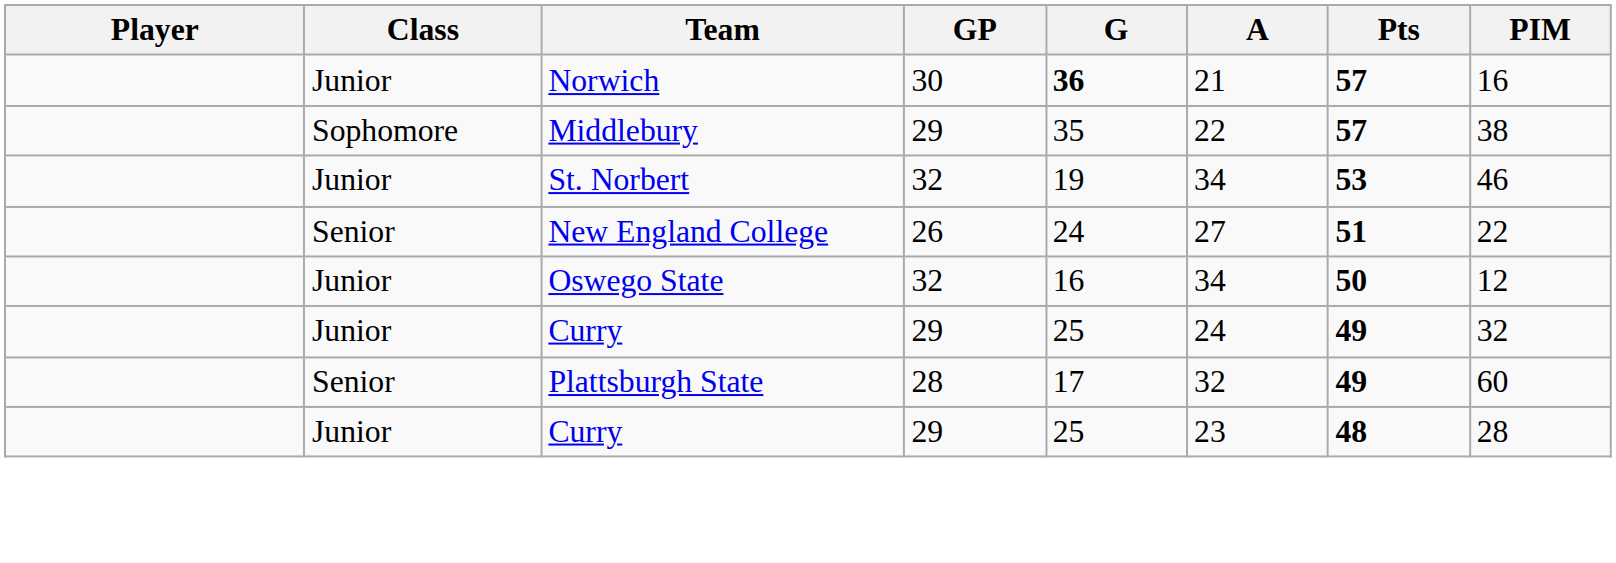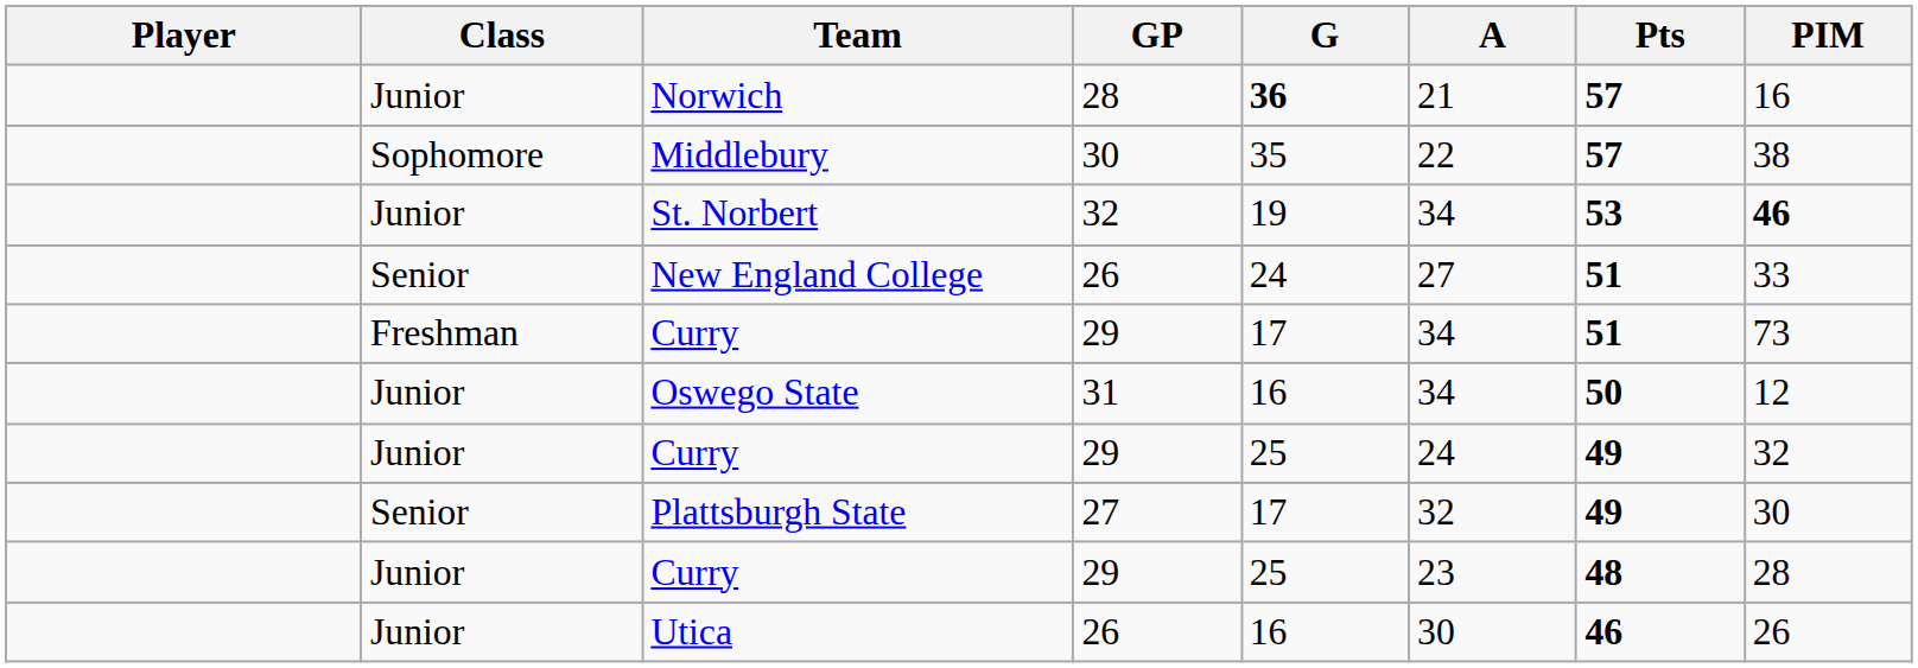 <table class="wikitable sortable">
 <tr>
 <th style="width: 9em;">Player</th>
 <th style="width: 7em;">Class</th>
 <th style="width: 11em;">Team</th>
 <th style="width: 4em;">GP</th>
 <th style="width: 4em;">G</th>
 <th style="width: 4em;">A</th>
 <th style="width: 4em;">Pts</th>
 <th style="width: 4em;">PIM</th>
 </tr>
 <tr>
 <td></td>
 <td>Junior</td>
 <td><a href='#'>Norwich</a></td>
-<td>30</td>
+<td>28</td>
 <td><strong>36</strong></td>
 <td>21</td>
 <td><strong>57</strong></td>
 <td>16</td>
 </tr>
 <tr>
 <td></td>
 <td>Sophomore</td>
 <td><a href='#'>Middlebury</a></td>
-<td>29</td>
+<td>30</td>
 <td>35</td>
 <td>22</td>
 <td><strong>57</strong></td>
 <td>38</td>
 </tr>
 <tr>
 <td></td>
 <td>Junior</td>
 <td><a href='#'>St. Norbert</a></td>
 <td>32</td>
 <td>19</td>
 <td>34</td>
 <td><strong>53</strong></td>
-<td>46</td>
+<td><strong>46</strong></td>
 </tr>
 <tr>
 <td></td>
 <td>Senior</td>
 <td><a href='#'>New England College</a></td>
 <td>26</td>
 <td>24</td>
 <td>27</td>
 <td><strong>51</strong></td>
-<td>22</td>
+<td>33</td>
+</tr>
+<tr>
+<td></td>
+<td>Freshman</td>
+<td><a href='#'>Curry</a></td>
+<td>29</td>
+<td>17</td>
+<td>34</td>
+<td><strong>51</strong></td>
+<td>73</td>
 </tr>
 <tr>
 <td></td>
 <td>Junior</td>
 <td><a href='#'>Oswego State</a></td>
-<td>32</td>
+<td>31</td>
 <td>16</td>
 <td>34</td>
 <td><strong>50</strong></td>
 <td>12</td>
 </tr>
 <tr>
 <td></td>
 <td>Junior</td>
 <td><a href='#'>Curry</a></td>
 <td>29</td>
 <td>25</td>
 <td>24</td>
 <td><strong>49</strong></td>
 <td>32</td>
 </tr>
 <tr>
 <td></td>
 <td>Senior</td>
 <td><a href='#'> Plattsburgh State</a></td>
-<td>28</td>
+<td>27</td>
 <td>17</td>
 <td>32</td>
 <td><strong>49</strong></td>
-<td>60</td>
+<td>30</td>
 </tr>
 <tr>
 <td></td>
 <td>Junior</td>
 <td><a href='#'>Curry</a></td>
 <td>29</td>
 <td>25</td>
 <td>23</td>
 <td><strong>48</strong></td>
 <td>28</td>
 </tr>
+<tr>
+<td></td>
+<td>Junior</td>
+<td><a href='#'>Utica</a></td>
+<td>26</td>
+<td>16</td>
+<td>30</td>
+<td><strong>46</strong></td>
+<td>26</td>
+</tr>
 </table>
